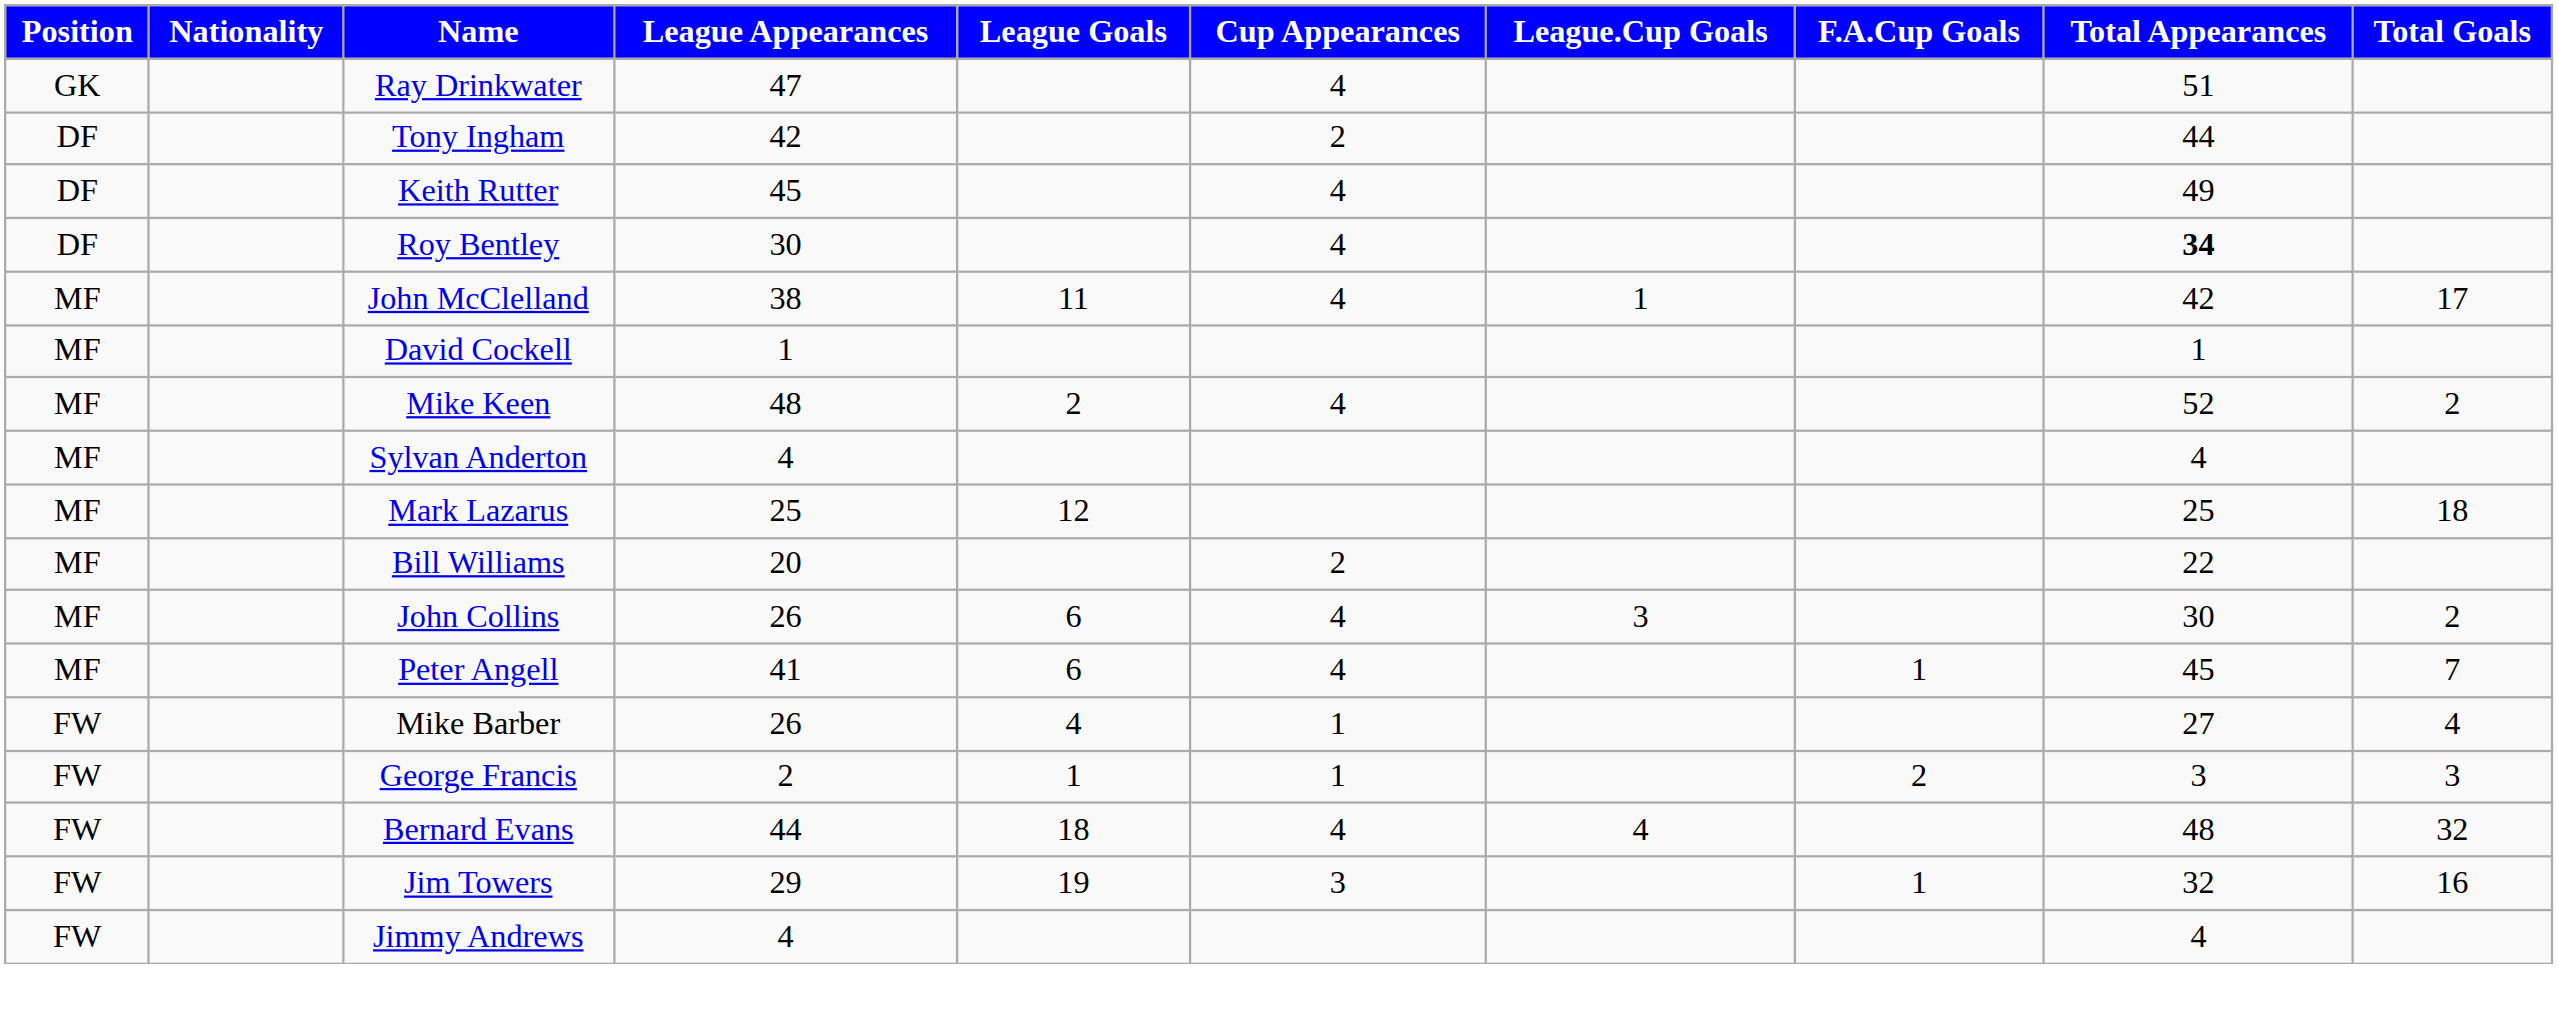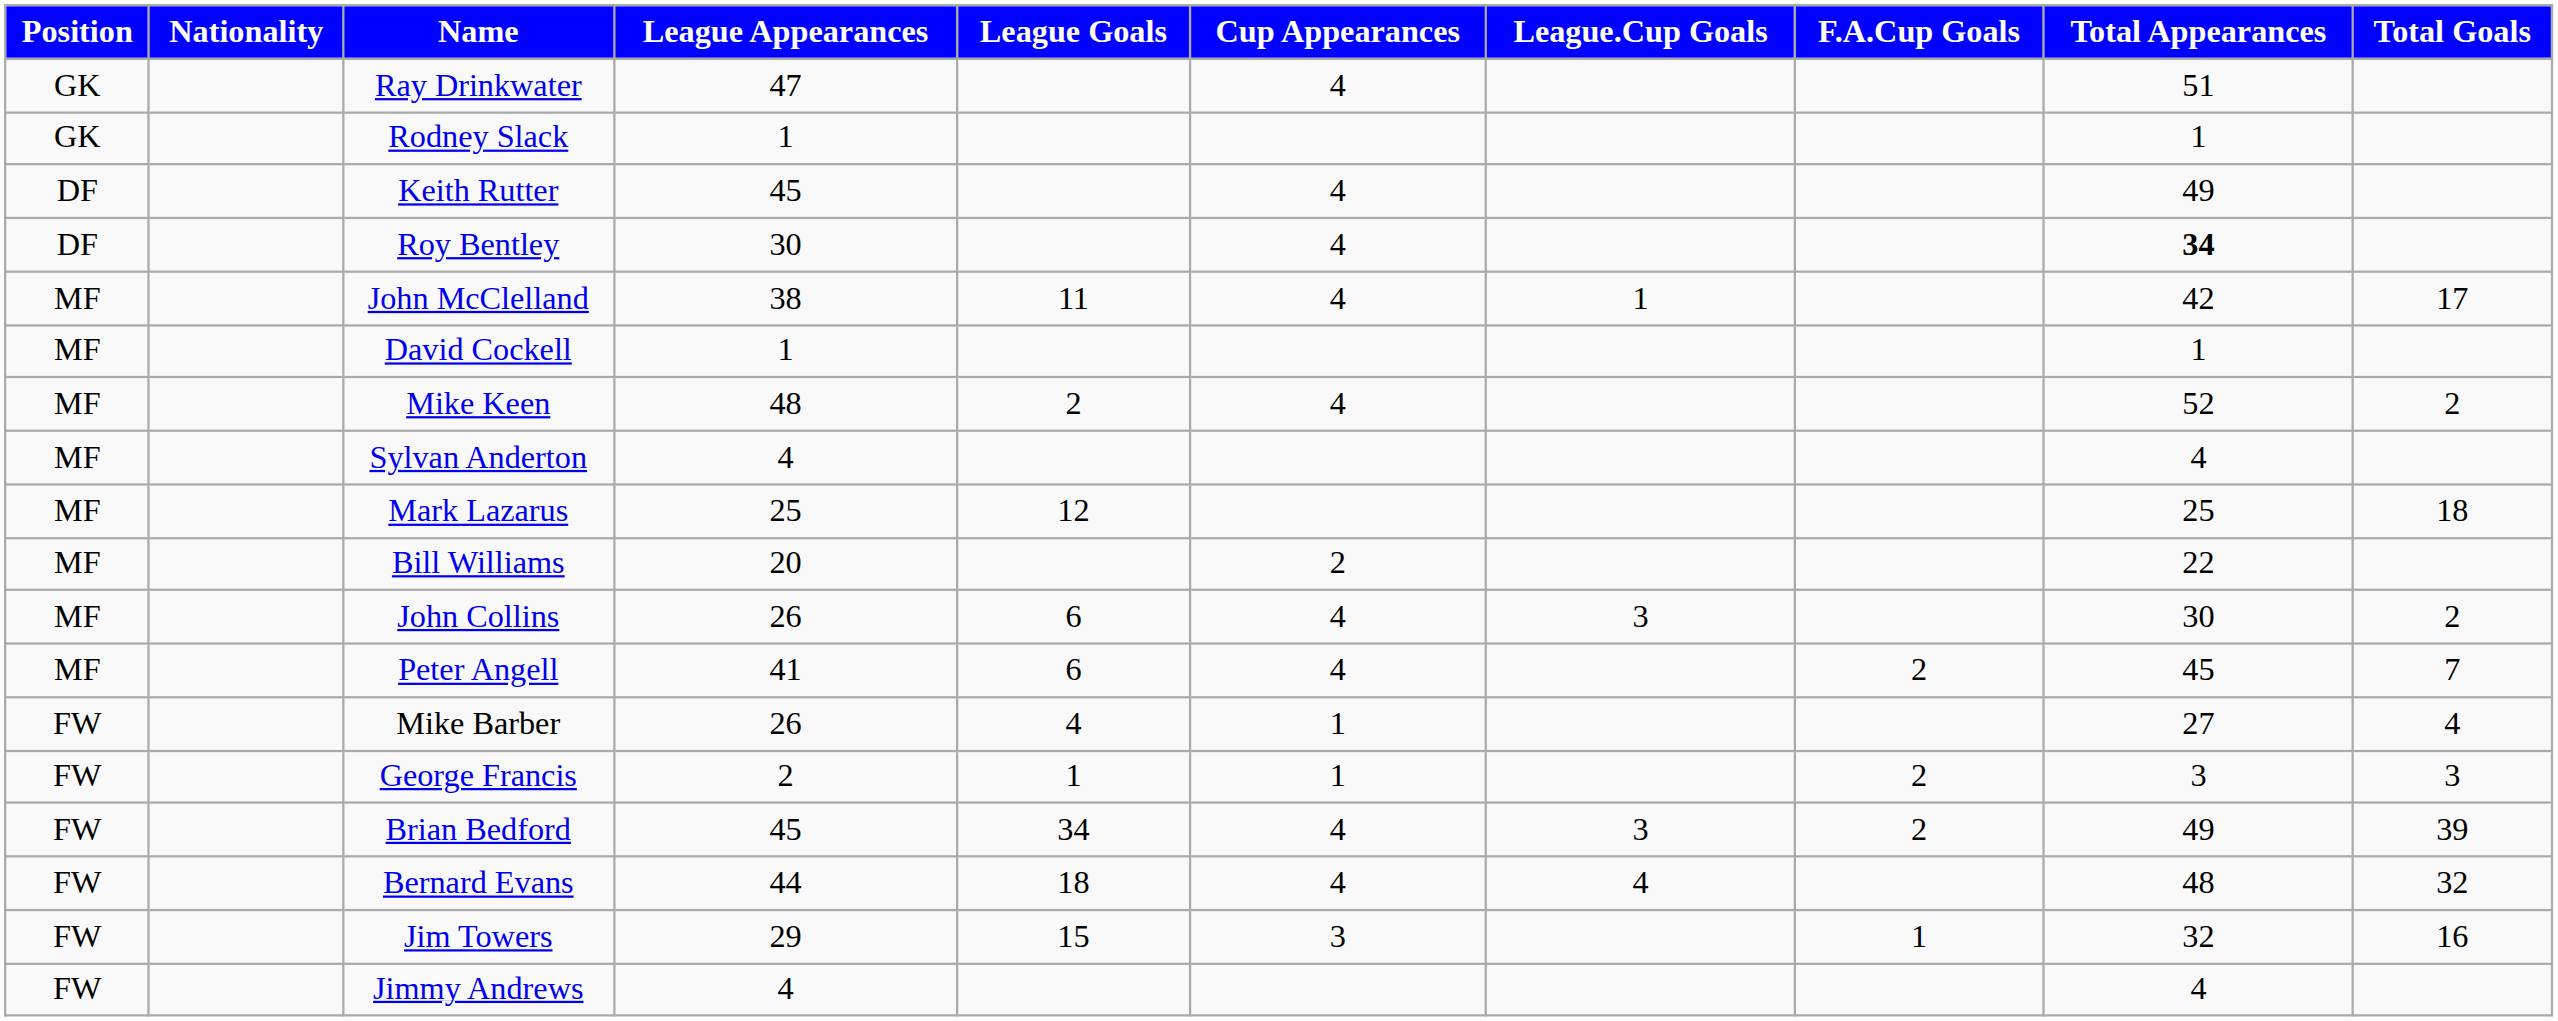 <table class="wikitable" style="text-align:center; font-size:90%; width:90%;">
 <tr>
 <th style="background:#0000FF; color:white; text-align:center;">Position</th>
 <th style="background:#0000FF; color:white; text-align:center;">Nationality</th>
 <th style="background:#0000FF; color:white; text-align:center;">Name</th>
 <th style="background:#0000FF; color:white; text-align:center;">League Appearances</th>
 <th style="background:#0000FF; color:white; text-align:center;">League Goals</th>
 <th style="background:#0000FF; color:white; text-align:center;">Cup Appearances</th>
 <th style="background:#0000FF; color:white; text-align:center;">League.Cup Goals</th>
 <th style="background:#0000FF; color:white; text-align:center;">F.A.Cup Goals</th>
 <th style="background:#0000FF; color:white; text-align:center;">Total Appearances</th>
 <th style="background:#0000FF; color:white; text-align:center;">Total Goals</th>
 </tr>
 <tr>
 <td>GK</td>
 <td></td>
 <td><a href='#'>Ray Drinkwater</a></td>
 <td>47</td>
 <td></td>
 <td>4</td>
 <td></td>
 <td></td>
 <td>51</td>
 <td></td>
 </tr>
 <tr>
-<td>DF</td>
+<td>GK</td>
 <td></td>
-<td><a href='#'>Tony Ingham</a></td>
-<td>42</td>
-<td></td>
-<td>2</td>
+<td><a href='#'>Rodney Slack</a></td>
+<td>1</td>
 <td></td>
 <td></td>
-<td>44</td>
+<td></td>
+<td></td>
+<td>1</td>
 <td></td>
 </tr>
 <tr>
 <td>DF</td>
 <td></td>
 <td><a href='#'>Keith Rutter</a></td>
 <td>45</td>
 <td></td>
 <td>4</td>
 <td></td>
 <td></td>
 <td>49</td>
 <td></td>
 </tr>
 <tr>
 <td>DF</td>
 <td></td>
 <td><a href='#'>Roy Bentley</a></td>
 <td>30</td>
 <td></td>
 <td>4</td>
 <td></td>
 <td></td>
 <td><strong>34</strong></td>
 <td></td>
 </tr>
 <tr>
 <td>MF</td>
 <td></td>
 <td><a href='#'>John McClelland</a></td>
 <td>38</td>
 <td>11</td>
 <td>4</td>
 <td>1</td>
 <td></td>
 <td>42</td>
 <td>17</td>
 </tr>
 <tr>
 <td>MF</td>
 <td></td>
 <td><a href='#'>David Cockell</a></td>
 <td>1</td>
 <td></td>
 <td></td>
 <td></td>
 <td></td>
 <td>1</td>
 <td></td>
 </tr>
 <tr>
 <td>MF</td>
 <td></td>
 <td><a href='#'>Mike Keen</a></td>
 <td>48</td>
 <td>2</td>
 <td>4</td>
 <td></td>
 <td></td>
 <td>52</td>
 <td>2</td>
 </tr>
 <tr>
 <td>MF</td>
 <td></td>
 <td><a href='#'>Sylvan Anderton</a></td>
 <td>4</td>
 <td></td>
 <td></td>
 <td></td>
 <td></td>
 <td>4</td>
 <td></td>
 </tr>
 <tr>
 <td>MF</td>
 <td></td>
 <td><a href='#'>Mark Lazarus</a></td>
 <td>25</td>
 <td>12</td>
 <td></td>
 <td></td>
 <td></td>
 <td>25</td>
 <td>18</td>
 </tr>
 <tr>
 <td>MF</td>
 <td></td>
 <td><a href='#'>Bill Williams</a></td>
 <td>20</td>
 <td></td>
 <td>2</td>
 <td></td>
 <td></td>
 <td>22</td>
 <td></td>
 </tr>
 <tr>
 <td>MF</td>
 <td></td>
 <td><a href='#'>John Collins</a></td>
 <td>26</td>
 <td>6</td>
 <td>4</td>
 <td>3</td>
 <td></td>
 <td>30</td>
 <td>2</td>
 </tr>
 <tr>
 <td>MF</td>
 <td></td>
 <td><a href='#'>Peter Angell</a></td>
 <td>41</td>
 <td>6</td>
 <td>4</td>
 <td></td>
-<td>1</td>
+<td>2</td>
 <td>45</td>
 <td>7</td>
 </tr>
 <tr>
 <td>FW</td>
 <td></td>
 <td>Mike Barber</td>
 <td>26</td>
 <td>4</td>
 <td>1</td>
 <td></td>
 <td></td>
 <td>27</td>
 <td>4</td>
 </tr>
 <tr>
 <td>FW</td>
 <td></td>
 <td><a href='#'>George Francis</a></td>
 <td>2</td>
 <td>1</td>
 <td>1</td>
 <td></td>
 <td>2</td>
 <td>3</td>
 <td>3</td>
 </tr>
 <tr>
 <td>FW</td>
 <td></td>
+<td><a href='#'>Brian Bedford</a></td>
+<td>45</td>
+<td>34</td>
+<td>4</td>
+<td>3</td>
+<td>2</td>
+<td>49</td>
+<td>39</td>
+</tr>
+<tr>
+<td>FW</td>
+<td></td>
 <td><a href='#'>Bernard Evans</a></td>
 <td>44</td>
 <td>18</td>
 <td>4</td>
 <td>4</td>
 <td></td>
 <td>48</td>
 <td>32</td>
 </tr>
 <tr>
 <td>FW</td>
 <td></td>
 <td><a href='#'>Jim Towers</a></td>
 <td>29</td>
-<td>19</td>
+<td>15</td>
 <td>3</td>
 <td></td>
 <td>1</td>
 <td>32</td>
 <td>16</td>
 </tr>
 <tr>
 <td>FW</td>
 <td></td>
 <td><a href='#'>Jimmy Andrews</a></td>
 <td>4</td>
 <td></td>
 <td></td>
 <td></td>
 <td></td>
 <td>4</td>
 <td></td>
 </tr>
 </table>
